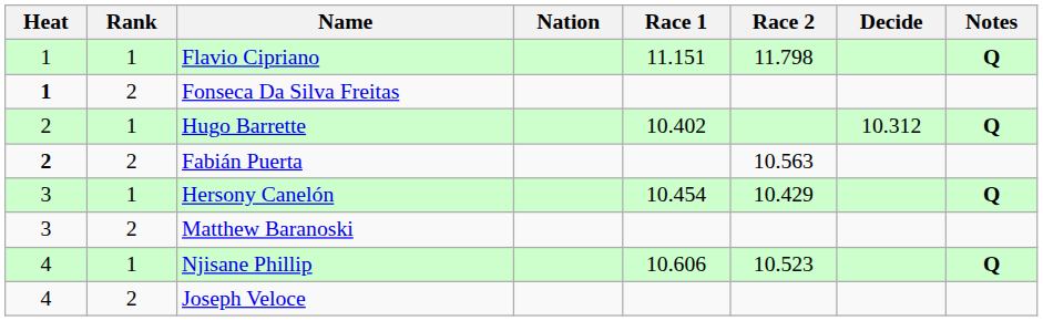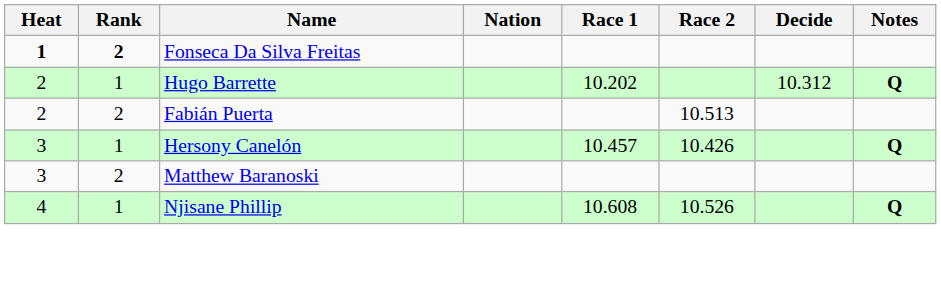 <table class="wikitable sortable" style="text-align:center"  width=60%>
 <tr>
 <th>Heat</th>
 <th>Rank</th>
 <th>Name</th>
 <th>Nation</th>
 <th>Race 1</th>
 <th>Race 2</th>
 <th>Decide</th>
 <th>Notes</th>
 </tr>
-<tr bgcolor=ccffcc>
-<td>1</td>
-<td>1</td>
-<td align=left><a href='#'>Flavio Cipriano</a></td>
-<td align=left></td>
-<td>11.151</td>
-<td>11.798</td>
-<td></td>
-<td><strong>Q</strong></td>
-</tr>
 <tr>
 <td><strong>1</strong></td>
-<td>2</td>
+<td><strong>2</strong></td>
 <td align=left><a href='#'>Fonseca Da Silva Freitas</a></td>
 <td align=left></td>
 <td></td>
 <td></td>
 <td></td>
 <td></td>
 </tr>
 <tr bgcolor=ccffcc>
 <td>2</td>
 <td>1</td>
 <td align=left><a href='#'>Hugo Barrette</a></td>
 <td align=left></td>
-<td>10.402</td>
+<td>10.202</td>
 <td></td>
 <td>10.312</td>
 <td><strong>Q</strong></td>
 </tr>
 <tr>
-<td><strong>2</strong></td>
+<td>2</td>
 <td>2</td>
 <td align=left><a href='#'>Fabián Puerta</a></td>
 <td align=left></td>
 <td></td>
-<td>10.563</td>
+<td>10.513</td>
 <td></td>
 <td></td>
 </tr>
 <tr bgcolor=ccffcc>
 <td>3</td>
 <td>1</td>
 <td align=left><a href='#'>Hersony Canelón</a></td>
 <td align=left></td>
-<td>10.454</td>
-<td>10.429</td>
+<td>10.457</td>
+<td>10.426</td>
 <td></td>
 <td><strong>Q</strong></td>
 </tr>
 <tr>
 <td>3</td>
 <td>2</td>
 <td align=left><a href='#'>Matthew Baranoski</a></td>
 <td align=left></td>
 <td></td>
 <td></td>
 <td></td>
 <td></td>
 </tr>
 <tr bgcolor=ccffcc>
 <td>4</td>
 <td>1</td>
 <td align=left><a href='#'>Njisane Phillip</a></td>
 <td align=left></td>
-<td>10.606</td>
-<td>10.523</td>
+<td>10.608</td>
+<td>10.526</td>
 <td></td>
 <td><strong>Q</strong></td>
 </tr>
-<tr>
-<td>4</td>
-<td>2</td>
-<td align=left><a href='#'>Joseph Veloce</a></td>
-<td align=left></td>
-<td></td>
-<td></td>
-<td></td>
-<td></td>
-</tr>
 </table>
